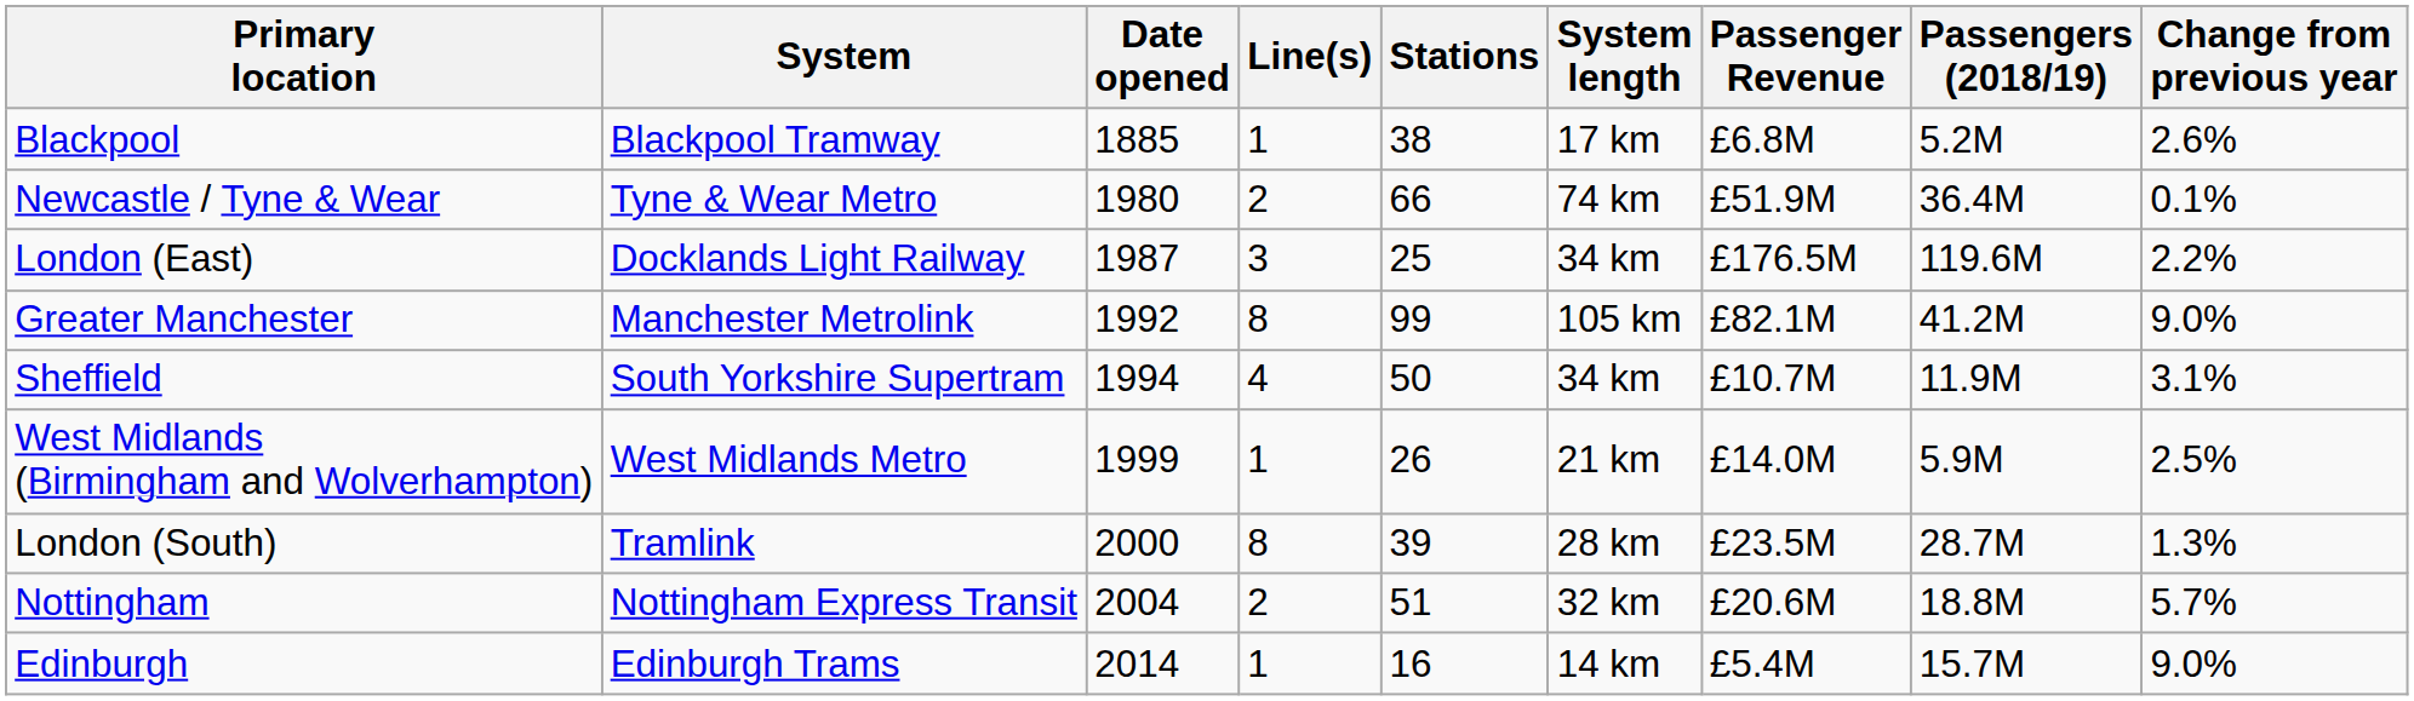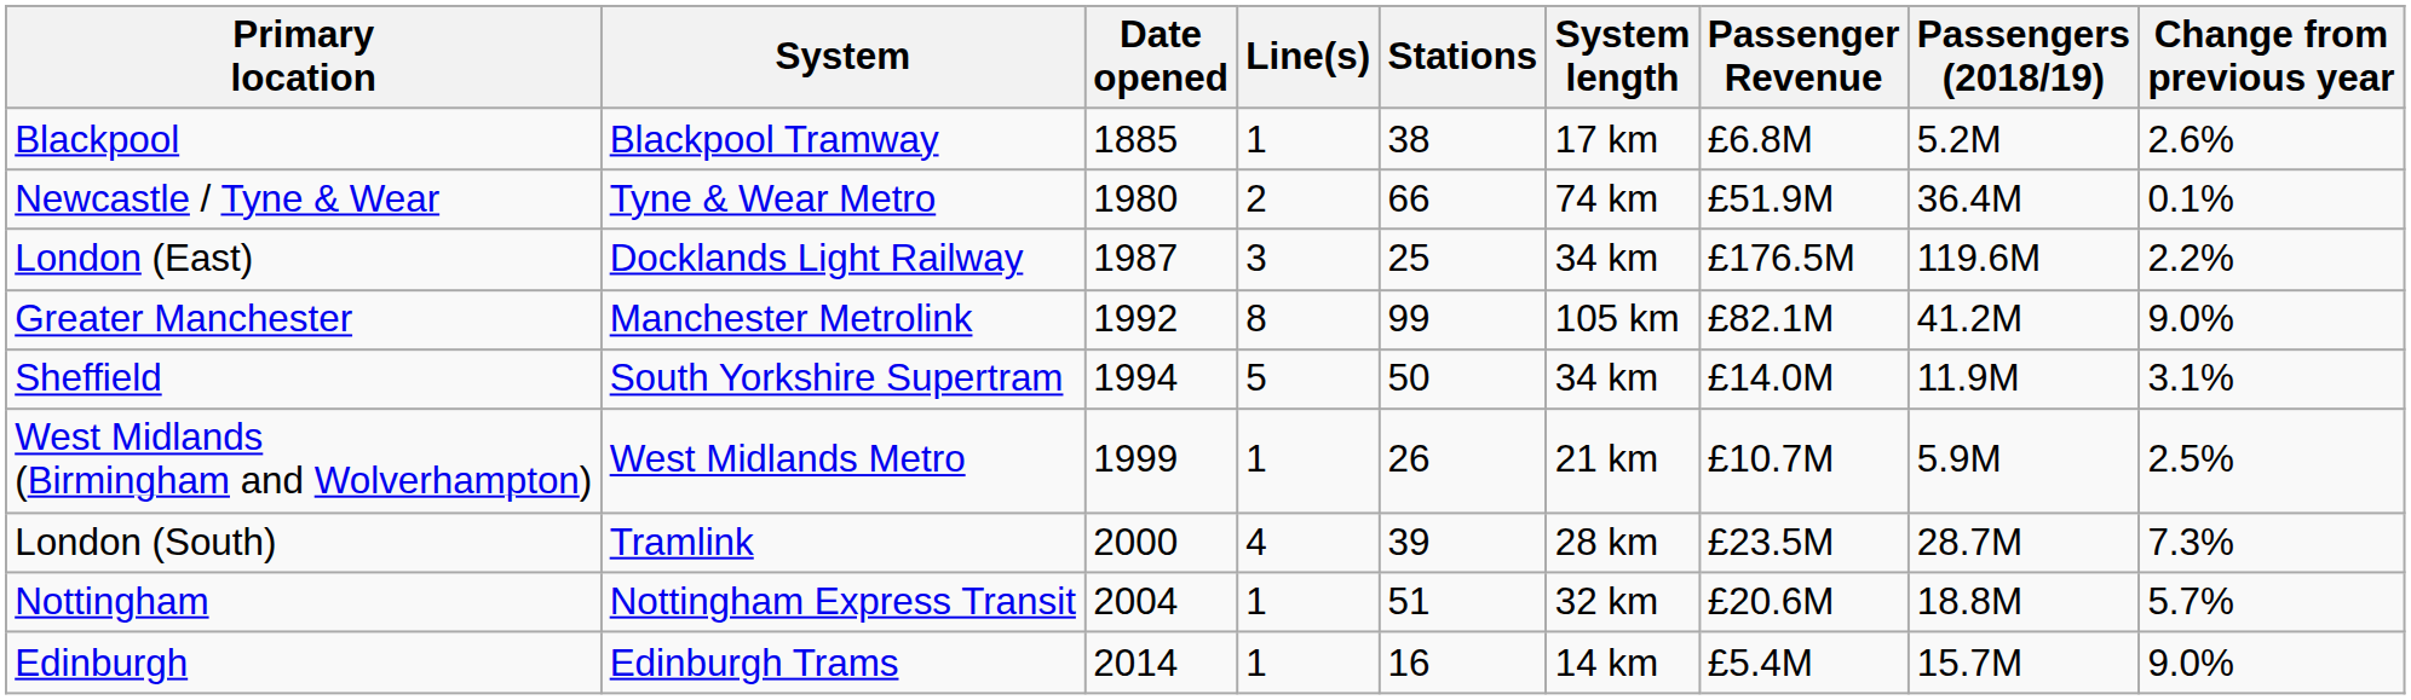 <table class="wikitable sortable">
 <tr>
 <th>Primary<br>location</th>
 <th>System</th>
 <th data-sort-type="number">Date<br>opened</th>
 <th data-sort-type="number">Line(s)</th>
 <th data-sort-type="number">Stations</th>
 <th data-sort-type="number">System<br>length</th>
 <th data-sort-type="number">Passenger<br>Revenue</th>
 <th data-sort-type="number">Passengers<br> (2018/19)</th>
 <th data-sort-type="number">Change from<br> previous year</th>
 </tr>
 <tr>
 <td><a href='#'>Blackpool</a></td>
 <td><a href='#'>Blackpool Tramway</a></td>
 <td>1885</td>
 <td>1</td>
 <td>38</td>
 <td>17 km</td>
 <td>£6.8M</td>
 <td>5.2M</td>
 <td> 2.6%</td>
 </tr>
 <tr>
 <td><a href='#'>Newcastle</a> / <a href='#'>Tyne & Wear</a></td>
 <td><a href='#'>Tyne & Wear Metro</a></td>
 <td>1980</td>
 <td>2</td>
 <td>66</td>
 <td>74 km</td>
 <td>£51.9M</td>
 <td>36.4M</td>
 <td> 0.1%</td>
 </tr>
 <tr>
 <td><a href='#'>London</a> (East)</td>
 <td><a href='#'>Docklands Light Railway</a></td>
 <td>1987</td>
 <td>3</td>
 <td>25</td>
 <td>34 km</td>
 <td>£176.5M</td>
 <td>119.6M</td>
 <td> 2.2%</td>
 </tr>
 <tr>
 <td><a href='#'>Greater Manchester</a></td>
 <td><a href='#'>Manchester Metrolink</a></td>
 <td>1992</td>
 <td>8</td>
 <td>99</td>
 <td>105 km</td>
 <td>£82.1M</td>
 <td>41.2M</td>
 <td> 9.0%</td>
 </tr>
 <tr>
 <td><a href='#'>Sheffield</a></td>
 <td><a href='#'>South Yorkshire Supertram</a></td>
 <td>1994</td>
-<td>4</td>
+<td>5</td>
 <td>50</td>
 <td>34 km</td>
-<td>£10.7M</td>
+<td>£14.0M</td>
 <td>11.9M</td>
 <td> 3.1%</td>
 </tr>
 <tr>
 <td><a href='#'>West Midlands</a><br>(<a href='#'>Birmingham</a> and <a href='#'>Wolverhampton</a>)</td>
 <td><a href='#'>West Midlands Metro</a></td>
 <td>1999</td>
 <td>1</td>
 <td>26</td>
 <td>21 km</td>
-<td>£14.0M</td>
+<td>£10.7M</td>
 <td>5.9M</td>
 <td> 2.5%</td>
 </tr>
 <tr>
 <td>London (South)</td>
 <td><a href='#'>Tramlink</a></td>
 <td>2000</td>
-<td>8</td>
+<td>4</td>
 <td>39</td>
 <td>28 km</td>
 <td>£23.5M</td>
 <td>28.7M</td>
-<td> 1.3%</td>
+<td> 7.3%</td>
 </tr>
 <tr>
 <td><a href='#'>Nottingham</a></td>
 <td><a href='#'>Nottingham Express Transit</a></td>
 <td>2004</td>
-<td>2</td>
+<td>1</td>
 <td>51</td>
 <td>32 km</td>
 <td>£20.6M</td>
 <td>18.8M</td>
 <td> 5.7%</td>
 </tr>
 <tr>
 <td><a href='#'>Edinburgh</a></td>
 <td><a href='#'>Edinburgh Trams</a></td>
 <td>2014</td>
 <td>1</td>
 <td>16</td>
 <td>14 km</td>
 <td>£5.4M</td>
 <td>15.7M</td>
 <td> 9.0%</td>
 </tr>
 </table>
